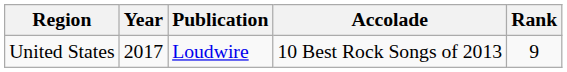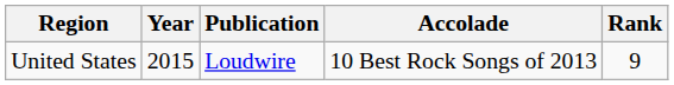 <table class="wikitable">
 <tr>
 <th>Region</th>
 <th>Year</th>
 <th>Publication</th>
 <th>Accolade</th>
 <th>Rank</th>
 </tr>
 <tr>
 <td>United States</td>
-<td>2017</td>
+<td>2015</td>
 <td><a href='#'>Loudwire</a></td>
 <td>10 Best Rock Songs of 2013</td>
 <td align="center">9</td>
 </tr>
 </table>
